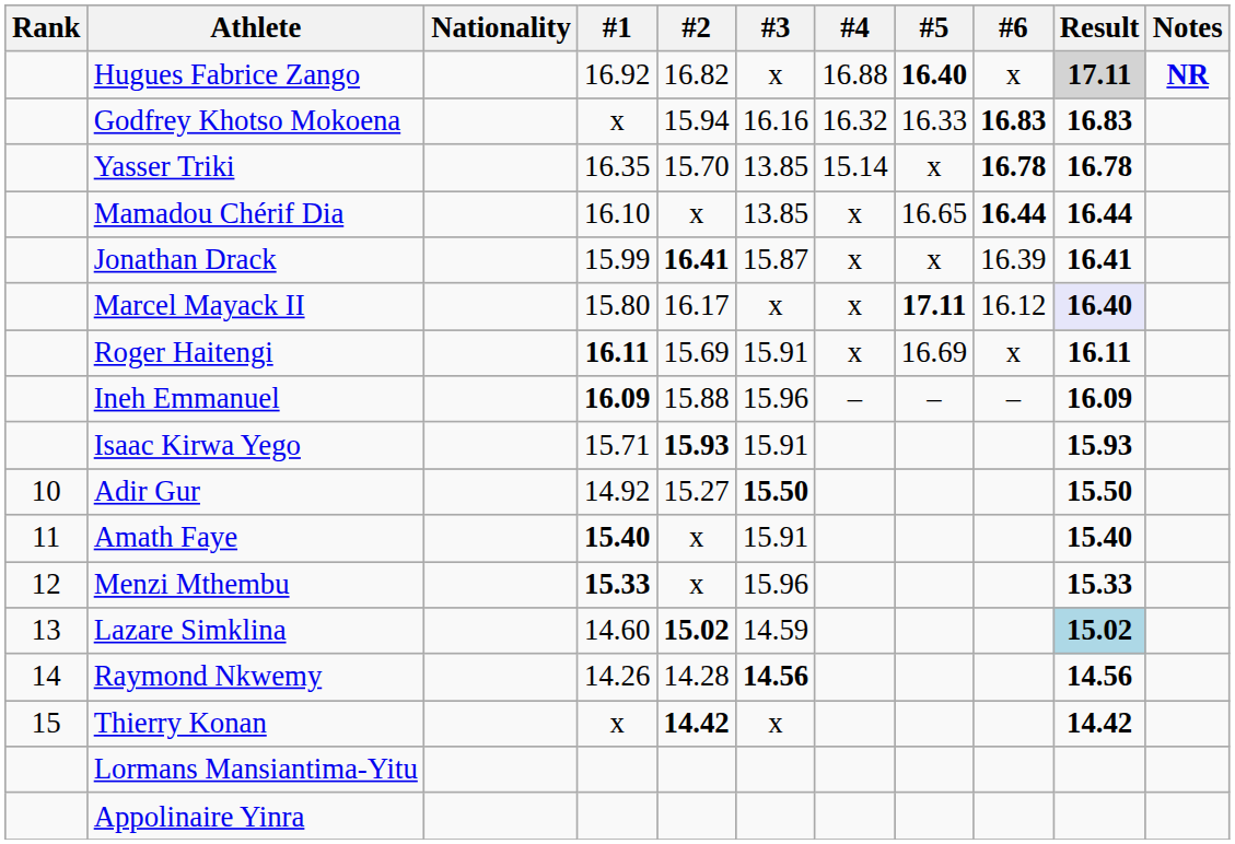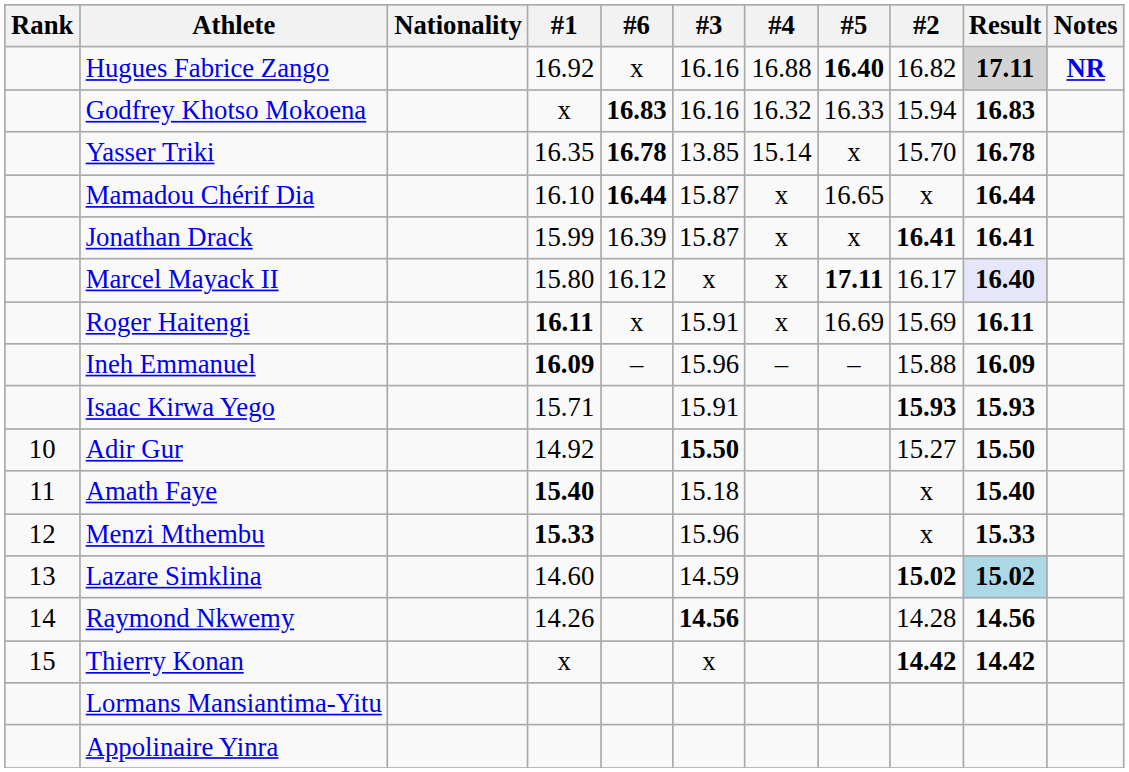 <table class="wikitable sortable" style="text-align:center">
 <tr>
 <th>Rank</th>
 <th>Athlete</th>
 <th>Nationality</th>
 <th>#1</th>
-<th>#2</th>
+<th>#6</th>
 <th>#3</th>
 <th>#4</th>
 <th>#5</th>
-<th>#6</th>
+<th>#2</th>
 <th>Result</th>
 <th>Notes</th>
 </tr>
 <tr>
 <td></td>
 <td align="left"><a href='#'>Hugues Fabrice Zango</a></td>
 <td align=left></td>
 <td>16.92</td>
-<td>16.82</td>
 <td>x</td>
+<td>16.16</td>
 <td>16.88</td>
 <td><strong>16.40</strong></td>
-<td>x</td>
+<td>16.82</td>
 <td style="background: lightgrey;"><strong>17.11</strong></td>
 <td><strong><a href='#'>NR</a></strong></td>
 </tr>
 <tr>
 <td></td>
 <td align="left"><a href='#'>Godfrey Khotso Mokoena</a></td>
 <td align=left></td>
 <td>x</td>
-<td>15.94</td>
+<td><strong>16.83</strong></td>
 <td>16.16</td>
 <td>16.32</td>
 <td>16.33</td>
-<td><strong>16.83</strong></td>
+<td>15.94</td>
 <td><strong>16.83</strong></td>
 <td></td>
 </tr>
 <tr>
 <td></td>
 <td align="left"><a href='#'>Yasser Triki</a></td>
 <td align=left></td>
 <td>16.35</td>
-<td>15.70</td>
+<td><strong>16.78</strong></td>
 <td>13.85</td>
 <td>15.14</td>
 <td>x</td>
-<td><strong>16.78</strong></td>
+<td>15.70</td>
 <td><strong>16.78</strong></td>
 <td></td>
 </tr>
 <tr>
 <td></td>
 <td align="left"><a href='#'>Mamadou Chérif Dia</a></td>
 <td align=left></td>
 <td>16.10</td>
-<td>x</td>
-<td>13.85</td>
+<td><strong>16.44</strong></td>
+<td>15.87</td>
 <td>x</td>
 <td>16.65</td>
-<td><strong>16.44</strong></td>
+<td>x</td>
 <td><strong>16.44</strong></td>
 <td></td>
 </tr>
 <tr>
 <td></td>
 <td align="left"><a href='#'>Jonathan Drack</a></td>
 <td align=left></td>
 <td>15.99</td>
-<td><strong>16.41</strong></td>
+<td>16.39</td>
 <td>15.87</td>
 <td>x</td>
 <td>x</td>
-<td>16.39</td>
+<td><strong>16.41</strong></td>
 <td><strong>16.41</strong></td>
 <td></td>
 </tr>
 <tr>
 <td></td>
 <td align="left"><a href='#'>Marcel Mayack II</a></td>
 <td align=left></td>
 <td>15.80</td>
-<td>16.17</td>
+<td>16.12</td>
 <td>x</td>
 <td>x</td>
 <td><strong>17.11</strong></td>
-<td>16.12</td>
+<td>16.17</td>
 <td style="background: lavender;"><strong>16.40</strong></td>
 <td></td>
 </tr>
 <tr>
 <td></td>
 <td align="left"><a href='#'>Roger Haitengi</a></td>
 <td align=left></td>
 <td><strong>16.11</strong></td>
-<td>15.69</td>
+<td>x</td>
 <td>15.91</td>
 <td>x</td>
 <td>16.69</td>
-<td>x</td>
+<td>15.69</td>
 <td><strong>16.11</strong></td>
 <td></td>
 </tr>
 <tr>
 <td></td>
 <td align="left"><a href='#'>Ineh Emmanuel</a></td>
 <td align=left></td>
 <td><strong>16.09</strong></td>
-<td>15.88</td>
+<td>–</td>
 <td>15.96</td>
 <td>–</td>
 <td>–</td>
-<td>–</td>
+<td>15.88</td>
 <td><strong>16.09</strong></td>
 <td></td>
 </tr>
 <tr>
 <td></td>
 <td align="left"><a href='#'>Isaac Kirwa Yego</a></td>
 <td align=left></td>
 <td>15.71</td>
-<td><strong>15.93</strong></td>
+<td></td>
 <td>15.91</td>
 <td></td>
 <td></td>
-<td></td>
+<td><strong>15.93</strong></td>
 <td><strong>15.93</strong></td>
 <td></td>
 </tr>
 <tr>
 <td>10</td>
 <td align="left"><a href='#'>Adir Gur</a></td>
 <td align=left></td>
 <td>14.92</td>
-<td>15.27</td>
+<td></td>
 <td><strong>15.50</strong></td>
 <td></td>
 <td></td>
-<td></td>
+<td>15.27</td>
 <td><strong>15.50</strong></td>
 <td></td>
 </tr>
 <tr>
 <td>11</td>
 <td align="left"><a href='#'>Amath Faye</a></td>
 <td align=left></td>
 <td><strong>15.40</strong></td>
-<td>x</td>
-<td>15.91</td>
+<td></td>
+<td>15.18</td>
 <td></td>
 <td></td>
-<td></td>
+<td>x</td>
 <td><strong>15.40</strong></td>
 <td></td>
 </tr>
 <tr>
 <td>12</td>
 <td align="left"><a href='#'>Menzi Mthembu</a></td>
 <td align=left></td>
 <td><strong>15.33</strong></td>
-<td>x</td>
+<td></td>
 <td>15.96</td>
 <td></td>
 <td></td>
-<td></td>
+<td>x</td>
 <td><strong>15.33</strong></td>
 <td></td>
 </tr>
 <tr>
 <td>13</td>
 <td align="left"><a href='#'>Lazare Simklina</a></td>
 <td align=left></td>
 <td>14.60</td>
-<td><strong>15.02</strong></td>
+<td></td>
 <td>14.59</td>
 <td></td>
 <td></td>
-<td></td>
+<td><strong>15.02</strong></td>
 <td style="background: lightblue;"><strong>15.02</strong></td>
 <td></td>
 </tr>
 <tr>
 <td>14</td>
 <td align="left"><a href='#'>Raymond Nkwemy</a></td>
 <td align=left></td>
 <td>14.26</td>
-<td>14.28</td>
+<td></td>
 <td><strong>14.56</strong></td>
 <td></td>
 <td></td>
-<td></td>
+<td>14.28</td>
 <td><strong>14.56</strong></td>
 <td></td>
 </tr>
 <tr>
 <td>15</td>
 <td align="left"><a href='#'>Thierry Konan</a></td>
 <td align=left></td>
 <td>x</td>
-<td><strong>14.42</strong></td>
+<td></td>
 <td>x</td>
 <td></td>
 <td></td>
-<td></td>
+<td><strong>14.42</strong></td>
 <td><strong>14.42</strong></td>
 <td></td>
 </tr>
 <tr>
 <td></td>
 <td align="left"><a href='#'>Lormans Mansiantima-Yitu</a></td>
 <td align=left></td>
 <td></td>
 <td></td>
 <td></td>
 <td></td>
 <td></td>
 <td></td>
 <td><strong></strong></td>
 <td></td>
 </tr>
 <tr>
 <td></td>
 <td align="left"><a href='#'>Appolinaire Yinra</a></td>
 <td align=left></td>
 <td></td>
 <td></td>
 <td></td>
 <td></td>
 <td></td>
 <td></td>
 <td><strong></strong></td>
 <td></td>
 </tr>
 </table>
